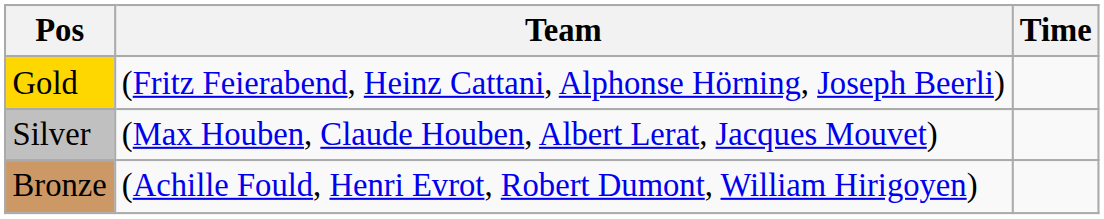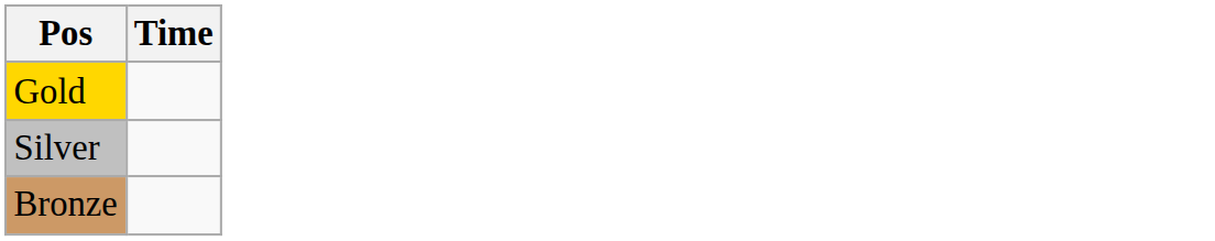 <table class="wikitable">
 <tr>
 <th>Pos</th>
-<th>Team</th>
 <th>Time</th>
 </tr>
 <tr>
 <td style="background:gold">Gold</td>
-<td> (<a href='#'>Fritz Feierabend</a>, <a href='#'>Heinz Cattani</a>, <a href='#'>Alphonse Hörning</a>, <a href='#'>Joseph Beerli</a>)</td>
 <td></td>
 </tr>
 <tr>
 <td style="background:silver">Silver</td>
-<td> (<a href='#'>Max Houben</a>, <a href='#'>Claude Houben</a>, <a href='#'>Albert Lerat</a>, <a href='#'>Jacques Mouvet</a>)</td>
 <td></td>
 </tr>
 <tr>
 <td style="background:#cc9966">Bronze</td>
-<td> (<a href='#'>Achille Fould</a>, <a href='#'>Henri Evrot</a>, <a href='#'>Robert Dumont</a>, <a href='#'>William Hirigoyen</a>)</td>
 <td></td>
 </tr>
 </table>
